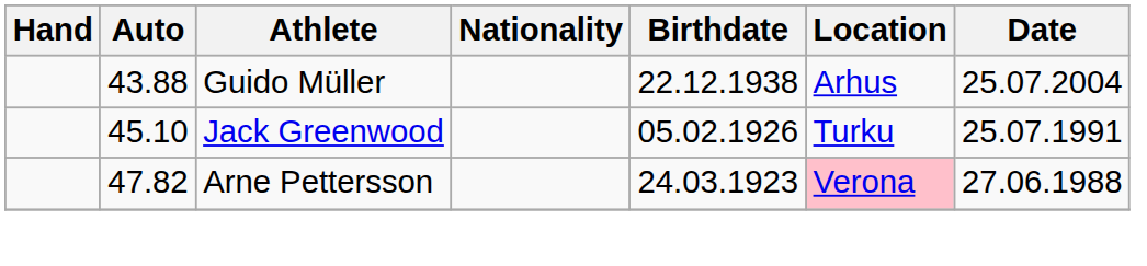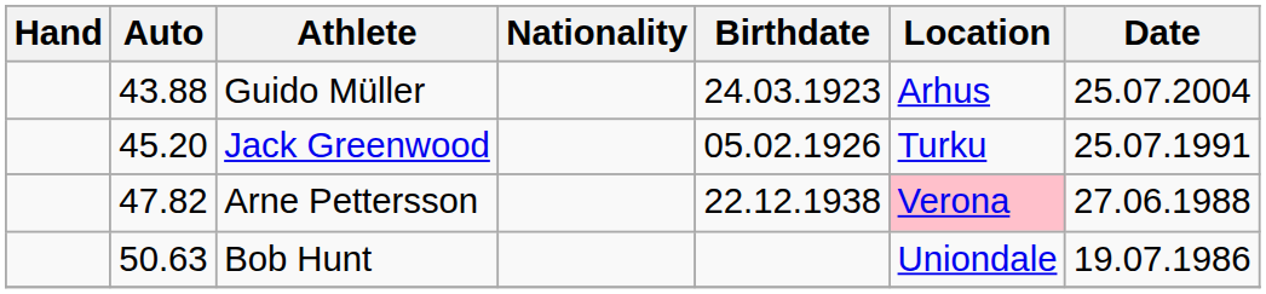 <table class="wikitable">
 <tr>
 <th>Hand</th>
 <th>Auto</th>
 <th>Athlete</th>
 <th>Nationality</th>
 <th>Birthdate</th>
 <th>Location</th>
 <th>Date</th>
 </tr>
 <tr>
 <td></td>
 <td>43.88</td>
 <td>Guido Müller</td>
 <td></td>
-<td>22.12.1938</td>
+<td>24.03.1923</td>
 <td><a href='#'>Arhus</a></td>
 <td>25.07.2004</td>
 </tr>
 <tr>
 <td></td>
-<td>45.10</td>
+<td>45.20</td>
 <td><a href='#'>Jack Greenwood</a></td>
 <td></td>
 <td>05.02.1926</td>
 <td><a href='#'>Turku</a></td>
 <td>25.07.1991</td>
 </tr>
 <tr>
 <td></td>
 <td>47.82</td>
 <td>Arne Pettersson</td>
 <td></td>
-<td>24.03.1923</td>
+<td>22.12.1938</td>
 <td style="background: pink;"><a href='#'>Verona</a></td>
 <td>27.06.1988</td>
 </tr>
 <tr>
+<td></td>
+<td>50.63</td>
+<td>Bob Hunt</td>
+<td></td>
+<td></td>
+<td><a href='#'>Uniondale</a></td>
+<td>19.07.1986</td>
+</tr>
+<tr>
 </tr>
 </table>
